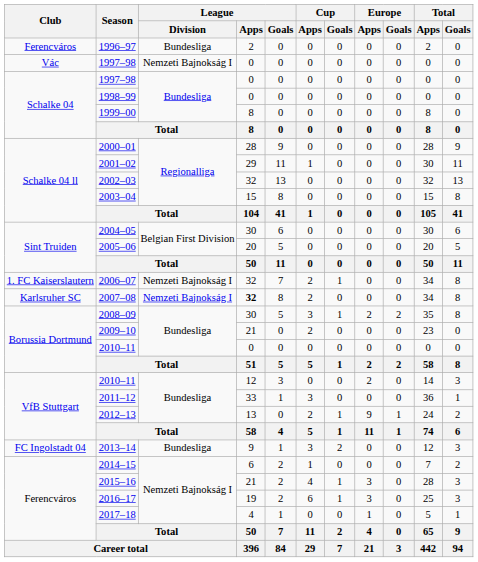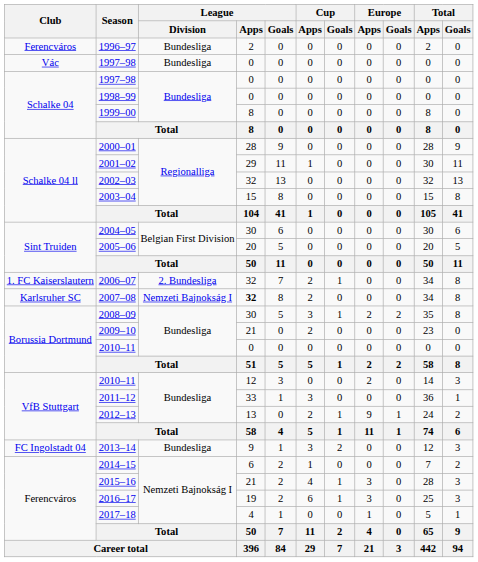 <table class="wikitable" style="text-align:center">
 <tr>
 <th rowspan="2">Club</th>
 <th rowspan="2">Season</th>
 <th colspan="3">League</th>
 <th colspan="2">Cup</th>
 <th colspan="2">Europe</th>
 <th colspan="2">Total</th>
 </tr>
 <tr>
 <th>Division</th>
 <th>Apps</th>
 <th>Goals</th>
 <th>Apps</th>
 <th>Goals</th>
 <th>Apps</th>
 <th>Goals</th>
 <th>Apps</th>
 <th>Goals</th>
 </tr>
 <tr>
 <td><a href='#'>Ferencváros</a></td>
 <td><a href='#'>1996–97</a></td>
 <td>Bundesliga</td>
 <td>2</td>
 <td>0</td>
 <td>0</td>
 <td>0</td>
 <td>0</td>
 <td>0</td>
 <td>2</td>
 <td>0</td>
 </tr>
 <tr>
 <td><a href='#'>Vác</a></td>
 <td><a href='#'>1997–98</a></td>
-<td>Nemzeti Bajnokság I</td>
+<td>Bundesliga</td>
 <td>0</td>
 <td>0</td>
 <td>0</td>
 <td>0</td>
 <td>0</td>
 <td>0</td>
 <td>0</td>
 <td>0</td>
 </tr>
 <tr>
 <td rowspan="4"><a href='#'>Schalke 04</a></td>
 <td><a href='#'>1997–98</a></td>
 <td rowspan="3"><a href='#'>Bundesliga</a></td>
 <td>0</td>
 <td>0</td>
 <td>0</td>
 <td>0</td>
 <td>0</td>
 <td>0</td>
 <td>0</td>
 <td>0</td>
 </tr>
 <tr>
 <td><a href='#'>1998–99</a></td>
 <td>0</td>
 <td>0</td>
 <td>0</td>
 <td>0</td>
 <td>0</td>
 <td>0</td>
 <td>0</td>
 <td>0</td>
 </tr>
 <tr>
 <td><a href='#'>1999–00</a></td>
 <td>8</td>
 <td>0</td>
 <td>0</td>
 <td>0</td>
 <td>0</td>
 <td>0</td>
 <td>8</td>
 <td>0</td>
 </tr>
 <tr>
 <th colspan="2">Total</th>
 <th>8</th>
 <th>0</th>
 <th>0</th>
 <th>0</th>
 <th>0</th>
 <th>0</th>
 <th>8</th>
 <th>0</th>
 </tr>
 <tr>
 <td rowspan="5"><a href='#'>Schalke 04 ll</a></td>
 <td><a href='#'>2000–01</a></td>
 <td rowspan="4"><a href='#'>Regionalliga</a></td>
 <td>28</td>
 <td>9</td>
 <td>0</td>
 <td>0</td>
 <td>0</td>
 <td>0</td>
 <td>28</td>
 <td>9</td>
 </tr>
 <tr>
 <td><a href='#'>2001–02</a></td>
 <td>29</td>
 <td>11</td>
 <td>1</td>
 <td>0</td>
 <td>0</td>
 <td>0</td>
 <td>30</td>
 <td>11</td>
 </tr>
 <tr>
 <td><a href='#'>2002–03</a></td>
 <td>32</td>
 <td>13</td>
 <td>0</td>
 <td>0</td>
 <td>0</td>
 <td>0</td>
 <td>32</td>
 <td>13</td>
 </tr>
 <tr>
 <td><a href='#'>2003–04</a></td>
 <td>15</td>
 <td>8</td>
 <td>0</td>
 <td>0</td>
 <td>0</td>
 <td>0</td>
 <td>15</td>
 <td>8</td>
 </tr>
 <tr>
 <th colspan="2">Total</th>
 <th>104</th>
 <th>41</th>
 <th>1</th>
 <th>0</th>
 <th>0</th>
 <th>0</th>
 <th>105</th>
 <th>41</th>
 </tr>
 <tr>
 <td rowspan="3"><a href='#'>Sint Truiden</a></td>
 <td><a href='#'>2004–05</a></td>
 <td rowspan="2">Belgian First Division</td>
 <td>30</td>
 <td>6</td>
 <td>0</td>
 <td>0</td>
 <td>0</td>
 <td>0</td>
 <td>30</td>
 <td>6</td>
 </tr>
 <tr>
 <td><a href='#'>2005–06</a></td>
 <td>20</td>
 <td>5</td>
 <td>0</td>
 <td>0</td>
 <td>0</td>
 <td>0</td>
 <td>20</td>
 <td>5</td>
 </tr>
 <tr>
 <th colspan="2">Total</th>
 <th>50</th>
 <th>11</th>
 <th>0</th>
 <th>0</th>
 <th>0</th>
 <th>0</th>
 <th>50</th>
 <th>11</th>
 </tr>
 <tr>
 <td><a href='#'>1. FC Kaiserslautern</a></td>
 <td><a href='#'>2006–07</a></td>
-<td>Nemzeti Bajnokság I</td>
+<td><a href='#'>2. Bundesliga</a></td>
 <td>32</td>
 <td>7</td>
 <td>2</td>
 <td>1</td>
 <td>0</td>
 <td>0</td>
 <td>34</td>
 <td>8</td>
 </tr>
 <tr>
 <td><a href='#'>Karlsruher SC</a></td>
 <td><a href='#'>2007–08</a></td>
 <td><a href='#'>Nemzeti Bajnokság I</a></td>
 <td><strong>32</strong></td>
 <td>8</td>
 <td>2</td>
 <td>0</td>
 <td>0</td>
 <td>0</td>
 <td>34</td>
 <td>8</td>
 </tr>
 <tr>
 <td rowspan="4"><a href='#'>Borussia Dortmund</a></td>
 <td><a href='#'>2008–09</a></td>
 <td rowspan="3">Bundesliga</td>
 <td>30</td>
 <td>5</td>
 <td>3</td>
 <td>1</td>
 <td>2</td>
 <td>2</td>
 <td>35</td>
 <td>8</td>
 </tr>
 <tr>
 <td><a href='#'>2009–10</a></td>
 <td>21</td>
 <td>0</td>
 <td>2</td>
 <td>0</td>
 <td>0</td>
 <td>0</td>
 <td>23</td>
 <td>0</td>
 </tr>
 <tr>
 <td><a href='#'>2010–11</a></td>
 <td>0</td>
 <td>0</td>
 <td>0</td>
 <td>0</td>
 <td>0</td>
 <td>0</td>
 <td>0</td>
 <td>0</td>
 </tr>
 <tr>
 <th colspan="2">Total</th>
 <th>51</th>
 <th>5</th>
 <th>5</th>
 <th>1</th>
 <th>2</th>
 <th>2</th>
 <th>58</th>
 <th>8</th>
 </tr>
 <tr>
 <td rowspan="4"><a href='#'>VfB Stuttgart</a></td>
 <td><a href='#'>2010–11</a></td>
 <td rowspan="3">Bundesliga</td>
 <td>12</td>
 <td>3</td>
 <td>0</td>
 <td>0</td>
 <td>2</td>
 <td>0</td>
 <td>14</td>
 <td>3</td>
 </tr>
 <tr>
 <td><a href='#'>2011–12</a></td>
 <td>33</td>
 <td>1</td>
 <td>3</td>
 <td>0</td>
 <td>0</td>
 <td>0</td>
 <td>36</td>
 <td>1</td>
 </tr>
 <tr>
 <td><a href='#'>2012–13</a></td>
 <td>13</td>
 <td>0</td>
 <td>2</td>
 <td>1</td>
 <td>9</td>
 <td>1</td>
 <td>24</td>
 <td>2</td>
 </tr>
 <tr>
 <th colspan="2">Total</th>
 <th>58</th>
 <th>4</th>
 <th>5</th>
 <th>1</th>
 <th>11</th>
 <th>1</th>
 <th>74</th>
 <th>6</th>
 </tr>
 <tr>
 <td><a href='#'>FC Ingolstadt 04</a></td>
 <td><a href='#'>2013–14</a></td>
 <td>Bundesliga</td>
 <td>9</td>
 <td>1</td>
 <td>3</td>
 <td>2</td>
 <td>0</td>
 <td>0</td>
 <td>12</td>
 <td>3</td>
 </tr>
 <tr>
 <td rowspan="5">Ferencváros</td>
 <td><a href='#'>2014–15</a></td>
 <td rowspan="4">Nemzeti Bajnokság I</td>
 <td>6</td>
 <td>2</td>
 <td>1</td>
 <td>0</td>
 <td>0</td>
 <td>0</td>
 <td>7</td>
 <td>2</td>
 </tr>
 <tr>
 <td><a href='#'>2015–16</a></td>
 <td>21</td>
 <td>2</td>
 <td>4</td>
 <td>1</td>
 <td>3</td>
 <td>0</td>
 <td>28</td>
 <td>3</td>
 </tr>
 <tr>
 <td><a href='#'>2016–17</a></td>
 <td>19</td>
 <td>2</td>
 <td>6</td>
 <td>1</td>
 <td>3</td>
 <td>0</td>
 <td>25</td>
 <td>3</td>
 </tr>
 <tr>
 <td><a href='#'>2017–18</a></td>
 <td>4</td>
 <td>1</td>
 <td>0</td>
 <td>0</td>
 <td>1</td>
 <td>0</td>
 <td>5</td>
 <td>1</td>
 </tr>
 <tr>
 <th colspan="2">Total</th>
 <th>50</th>
 <th>7</th>
 <th>11</th>
 <th>2</th>
 <th>4</th>
 <th>0</th>
 <th>65</th>
 <th>9</th>
 </tr>
 <tr>
 <th colspan="3">Career total</th>
 <th>396</th>
 <th>84</th>
 <th>29</th>
 <th>7</th>
 <th>21</th>
 <th>3</th>
 <th>442</th>
 <th>94</th>
 </tr>
 </table>
